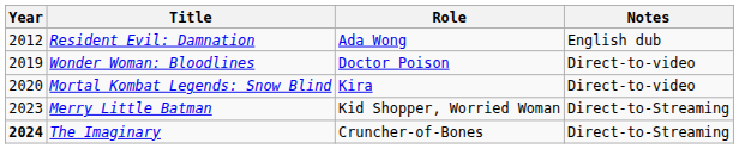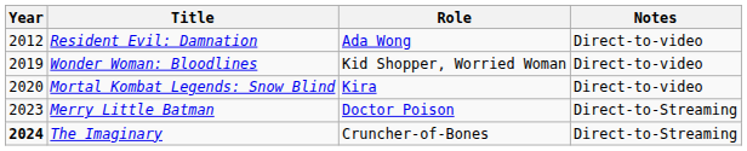 <table class="wikitable sortable">
 <tr>
 <th>Year</th>
 <th>Title</th>
 <th>Role</th>
 <th class="unsortable">Notes</th>
 </tr>
 <tr>
 <td>2012</td>
 <td><em><a href='#'>Resident Evil: Damnation</a></em></td>
 <td><a href='#'>Ada Wong</a></td>
-<td>English dub</td>
+<td>Direct-to-video</td>
 </tr>
 <tr>
 <td>2019</td>
 <td><em><a href='#'>Wonder Woman: Bloodlines</a></em></td>
-<td><a href='#'>Doctor Poison</a></td>
+<td>Kid Shopper, Worried Woman</td>
 <td>Direct-to-video</td>
 </tr>
 <tr>
 <td>2020</td>
 <td><em><a href='#'>Mortal Kombat Legends: Snow Blind</a></em></td>
 <td><a href='#'>Kira</a></td>
 <td>Direct-to-video </td>
 </tr>
 <tr>
 <td>2023</td>
 <td><em><a href='#'>Merry Little Batman</a></em></td>
-<td>Kid Shopper, Worried Woman</td>
+<td><a href='#'>Doctor Poison</a></td>
 <td>Direct-to-Streaming</td>
 </tr>
 <tr>
 <td><strong>2024</strong></td>
 <td><em><a href='#'>The Imaginary</a></em></td>
 <td>Cruncher-of-Bones</td>
 <td>Direct-to-Streaming</td>
 </tr>
 </table>
